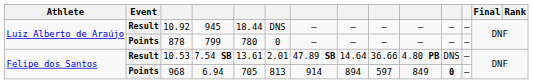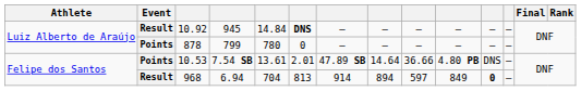 <table class="wikitable" style="font-size:90%">
 <tr>
 <th>Athlete</th>
 <th>Event</th>
 <th></th>
 <th></th>
 <th></th>
 <th></th>
 <th></th>
 <th></th>
 <th></th>
 <th></th>
 <th></th>
 <th></th>
 <th>Final</th>
 <th>Rank</th>
 </tr>
 <tr style=text-align:center>
 <td rowspan=2 style=text-align:left><a href='#'>Luiz Alberto de Araújo</a></td>
 <th style="font-size:95%">Result</th>
 <td>10.92</td>
 <td>945</td>
-<td>18.44</td>
-<td>DNS</td>
+<td>14.84</td>
+<td><strong>DNS</strong></td>
 <td>–</td>
 <td>–</td>
 <td>–</td>
 <td>–</td>
 <td>–</td>
 <td>–</td>
 <td rowspan=2 colspan=2>DNF</td>
 </tr>
 <tr style=text-align:center>
 <th style="font-size:95%">Points</th>
 <td>878</td>
 <td>799</td>
 <td>780</td>
 <td>0</td>
 <td>–</td>
 <td>–</td>
 <td>–</td>
 <td>–</td>
 <td>–</td>
 <td>–</td>
 </tr>
 <tr style=text-align:center>
 <td rowspan=2 style=text-align:left><a href='#'>Felipe dos Santos</a></td>
-<th style="font-size:95%">Result</th>
+<th style="font-size:95%">Points</th>
 <td>10.53</td>
 <td>7.54 <strong>SB</strong></td>
 <td>13.61</td>
 <td>2.01</td>
 <td>47.89 <strong>SB</strong></td>
 <td>14.64</td>
 <td>36.66</td>
 <td>4.80  <strong>PB</strong></td>
 <td>DNS</td>
 <td>–</td>
 <td rowspan=2 colspan=2>DNF</td>
 </tr>
 <tr style=text-align:center>
-<th style="font-size:95%">Points</th>
+<th style="font-size:95%">Result</th>
 <td>968</td>
 <td>6.94</td>
-<td>705</td>
+<td>704</td>
 <td>813</td>
 <td>914</td>
 <td>894</td>
 <td>597</td>
 <td>849</td>
 <td><strong>0</strong></td>
 <td>–</td>
 </tr>
 </table>
